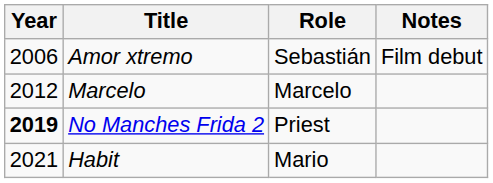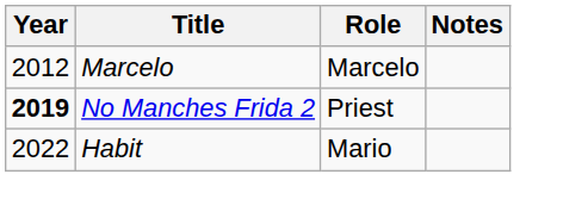 <table class="wikitable sortable">
 <tr>
 <th>Year</th>
 <th>Title</th>
 <th>Role</th>
 <th>Notes</th>
-</tr>
-<tr>
-<td>2006</td>
-<td><em>Amor xtremo</em></td>
-<td>Sebastián</td>
-<td>Film debut</td>
 </tr>
 <tr>
 <td>2012</td>
 <td><em>Marcelo</em></td>
 <td>Marcelo</td>
 <td></td>
 </tr>
 <tr>
 <td><strong>2019</strong></td>
 <td><em><a href='#'>No Manches Frida 2</a></em></td>
 <td>Priest</td>
 <td></td>
 </tr>
 <tr>
-<td>2021</td>
+<td>2022</td>
 <td><em>Habit</em></td>
 <td>Mario</td>
 <td></td>
 </tr>
 </table>
